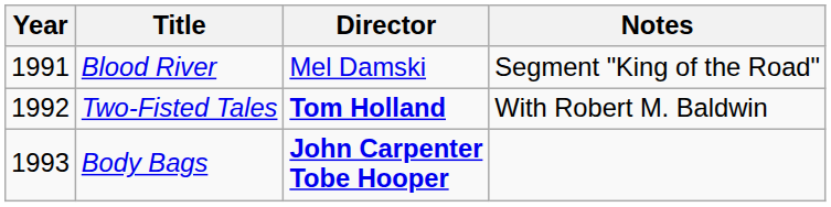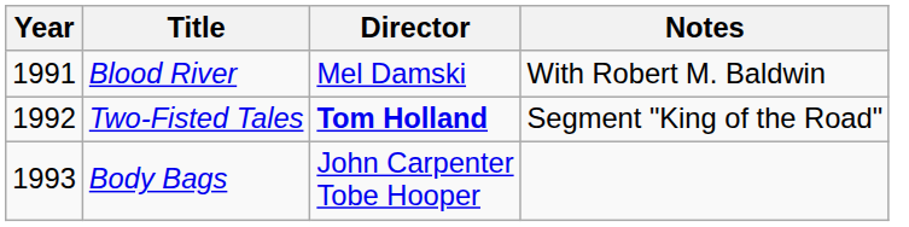 <table class="wikitable">
 <tr>
 <th>Year</th>
 <th>Title</th>
 <th>Director</th>
 <th>Notes</th>
 </tr>
 <tr>
 <td>1991</td>
 <td><em><a href='#'>Blood River</a></em></td>
 <td><a href='#'>Mel Damski</a></td>
-<td>Segment "King of the Road"</td>
+<td>With Robert M. Baldwin</td>
 </tr>
 <tr>
 <td>1992</td>
 <td><em><a href='#'>Two-Fisted Tales</a></em></td>
 <td><strong><a href='#'>Tom Holland</a></strong></td>
-<td>With Robert M. Baldwin</td>
+<td>Segment "King of the Road"</td>
 </tr>
 <tr>
 <td>1993</td>
 <td><em><a href='#'>Body Bags</a></em></td>
-<td><strong><a href='#'>John Carpenter</a><br><a href='#'>Tobe Hooper</a></strong></td>
+<td><a href='#'>John Carpenter</a><br><a href='#'>Tobe Hooper</a></td>
 <td></td>
 </tr>
 </table>
